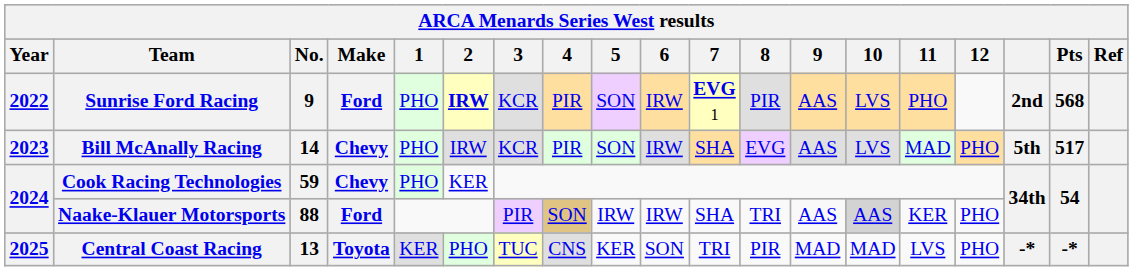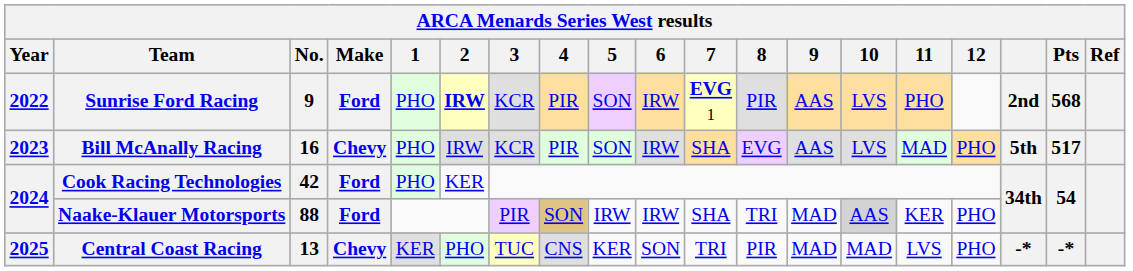 <table class="wikitable" style="text-align:center; font-size:75%">
 <tr>
 <th colspan="22"><a href='#'>ARCA Menards Series West</a> results</th>
 </tr>
 <tr>
 <th>Year</th>
 <th>Team</th>
 <th>No.</th>
 <th>Make</th>
 <th>1</th>
 <th>2</th>
 <th>3</th>
 <th>4</th>
 <th>5</th>
 <th>6</th>
 <th>7</th>
 <th>8</th>
 <th>9</th>
 <th>10</th>
 <th>11</th>
 <th>12</th>
 <th></th>
 <th>Pts</th>
 <th>Ref</th>
 </tr>
 <tr>
 <th><a href='#'>2022</a></th>
 <th><a href='#'>Sunrise Ford Racing</a></th>
 <th>9</th>
 <th><a href='#'>Ford</a></th>
 <td style="background:#DFFFDF;"><a href='#'>PHO</a><br></td>
 <td style="background:#FFFFBF;"><strong><a href='#'>IRW</a></strong><br></td>
 <td style="background:#DFDFDF;"><a href='#'>KCR</a><br></td>
 <td style="background:#FFDF9F;"><a href='#'>PIR</a><br></td>
 <td style="background:#EFCFFF;"><a href='#'>SON</a><br></td>
 <td style="background:#FFDF9F;"><a href='#'>IRW</a><br></td>
 <td style="background:#FFFFBF;"><a href='#'><strong>EVG</strong></a><br><small>1</small></td>
 <td style="background:#DFDFDF;"><a href='#'>PIR</a><br></td>
 <td style="background:#FFDF9F;"><a href='#'>AAS</a><br></td>
 <td style="background:#FFDF9F;"><a href='#'>LVS</a><br></td>
 <td style="background:#FFDF9F;"><a href='#'>PHO</a><br></td>
 <td></td>
 <th>2nd</th>
 <th>568</th>
 <th></th>
 </tr>
 <tr>
 <th><a href='#'>2023</a></th>
 <th><a href='#'>Bill McAnally Racing</a></th>
-<th>14</th>
+<th>16</th>
 <th><a href='#'>Chevy</a></th>
 <td style="background:#DFFFDF;"><a href='#'>PHO</a><br></td>
 <td style="background:#DFDFDF;"><a href='#'>IRW</a><br></td>
 <td style="background:#DFDFDF;"><a href='#'>KCR</a><br></td>
 <td style="background:#DFFFDF;"><a href='#'>PIR</a><br></td>
 <td style="background:#DFFFDF;"><a href='#'>SON</a><br></td>
 <td style="background:#DFDFDF;"><a href='#'>IRW</a><br></td>
 <td style="background:#FFDF9F;"><a href='#'>SHA</a><br></td>
 <td style="background:#EFCFFF;"><a href='#'>EVG</a><br></td>
 <td style="background:#DFDFDF;"><a href='#'>AAS</a><br></td>
 <td style="background:#DFDFDF;"><a href='#'>LVS</a><br></td>
 <td style="background:#DFFFDF;"><a href='#'>MAD</a><br></td>
 <td style="background:#FFDF9F;"><a href='#'>PHO</a><br></td>
 <th>5th</th>
 <th>517</th>
 <th></th>
 </tr>
 <tr>
 <th rowspan=2><a href='#'>2024</a></th>
 <th><a href='#'>Cook Racing Technologies</a></th>
-<th>59</th>
-<th><a href='#'>Chevy</a></th>
+<th>42</th>
+<th><a href='#'>Ford</a></th>
 <td style="background:#DFFFDF;"><a href='#'>PHO</a><br></td>
 <td><a href='#'>KER</a></td>
 <td colspan=10></td>
 <th rowspan=2>34th</th>
 <th rowspan=2>54</th>
 <th rowspan=2></th>
 </tr>
 <tr>
 <th><a href='#'>Naake-Klauer Motorsports</a></th>
 <th>88</th>
 <th><a href='#'>Ford</a></th>
 <td colspan=2></td>
 <td style="background:#EFCFFF;"><a href='#'>PIR</a><br></td>
 <td style="background:#DFC484;"><a href='#'>SON</a><br></td>
 <td><a href='#'>IRW</a></td>
 <td><a href='#'>IRW</a></td>
 <td><a href='#'>SHA</a></td>
 <td><a href='#'>TRI</a></td>
-<td><a href='#'>AAS</a></td>
+<td><a href='#'>MAD</a></td>
 <td style="background: lightgrey;"><a href='#'>AAS</a></td>
 <td><a href='#'>KER</a></td>
 <td><a href='#'>PHO</a></td>
 </tr>
 <tr>
 <th><a href='#'>2025</a></th>
 <th><a href='#'>Central Coast Racing</a></th>
 <th>13</th>
-<th><a href='#'>Toyota</a></th>
+<th><a href='#'>Chevy</a></th>
 <td style="background:#DFDFDF;"><a href='#'>KER</a><br></td>
 <td style="background:#DFFFDF;"><a href='#'>PHO</a><br></td>
 <td style="background:#FFFFBF;"><a href='#'>TUC</a><br></td>
 <td style="background:#DFDFDF;"><a href='#'>CNS</a><br></td>
 <td><a href='#'>KER</a></td>
 <td><a href='#'>SON</a></td>
 <td><a href='#'>TRI</a></td>
 <td><a href='#'>PIR</a></td>
 <td><a href='#'>MAD</a></td>
 <td><a href='#'>MAD</a></td>
 <td><a href='#'>LVS</a></td>
 <td><a href='#'>PHO</a></td>
 <th>-*</th>
 <th>-*</th>
 <th></th>
 </tr>
 </table>
